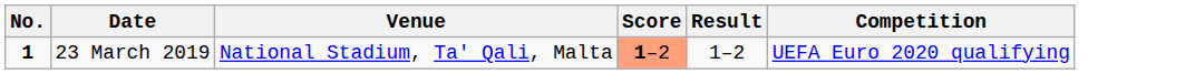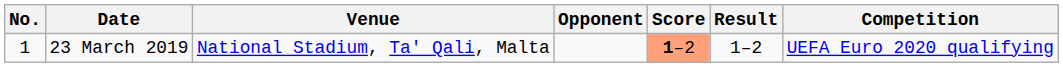 <table class="wikitable plainrowheaders">
 <tr>
 <th>No.</th>
 <th>Date</th>
 <th>Venue</th>
+<th>Opponent</th>
 <th>Score</th>
 <th>Result</th>
 <th>Competition</th>
 </tr>
 <tr>
-<td align="center"><strong>1</strong></td>
+<td align="center">1</td>
 <td>23 March 2019</td>
 <td><a href='#'>National Stadium</a>, <a href='#'>Ta' Qali</a>, Malta</td>
+<td></td>
 <td align="center" style="background: lightsalmon;"><strong>1</strong>–2</td>
 <td align="center">1–2</td>
 <td><a href='#'>UEFA Euro 2020 qualifying</a></td>
 </tr>
 </table>
